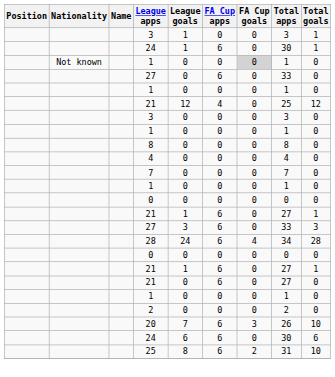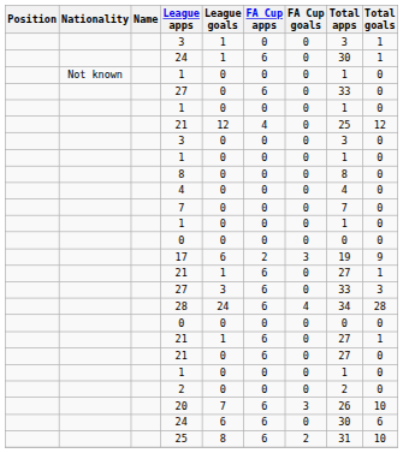 <table class="wikitable sortable" style="text-align:center">
 <tr>
 <th>Position</th>
 <th>Nationality</th>
 <th>Name</th>
 <th><a href='#'>League</a><br>apps</th>
 <th>League<br>goals</th>
 <th><a href='#'>FA Cup</a><br>apps</th>
 <th>FA  Cup<br>goals</th>
 <th>Total<br>apps</th>
 <th>Total<br>goals</th>
 </tr>
 <tr>
 <td></td>
 <td></td>
 <td align="left"></td>
 <td>3</td>
 <td>1</td>
 <td>0</td>
 <td>0</td>
 <td>3</td>
 <td>1</td>
 </tr>
 <tr>
 <td></td>
 <td></td>
 <td align="left"></td>
 <td>24</td>
 <td>1</td>
 <td>6</td>
 <td>0</td>
 <td>30</td>
 <td>1</td>
 </tr>
 <tr>
 <td></td>
 <td>Not known</td>
 <td align="left"> </td>
 <td>1</td>
 <td>0</td>
 <td>0</td>
-<td style="background: lightgrey;">0</td>
+<td>0</td>
 <td>1</td>
 <td>0</td>
 </tr>
 <tr>
 <td></td>
 <td></td>
 <td align="left"></td>
 <td>27</td>
 <td>0</td>
 <td>6</td>
 <td>0</td>
 <td>33</td>
 <td>0</td>
 </tr>
 <tr>
 <td></td>
 <td></td>
 <td align="left"></td>
 <td>1</td>
 <td>0</td>
 <td>0</td>
 <td>0</td>
 <td>1</td>
 <td>0</td>
 </tr>
 <tr>
 <td></td>
 <td></td>
 <td align="left"></td>
 <td>21</td>
 <td>12</td>
 <td>4</td>
 <td>0</td>
 <td>25</td>
 <td>12</td>
 </tr>
 <tr>
 <td></td>
 <td></td>
 <td align="left"></td>
 <td>3</td>
 <td>0</td>
 <td>0</td>
 <td>0</td>
 <td>3</td>
 <td>0</td>
 </tr>
 <tr>
 <td></td>
 <td></td>
 <td align="left"></td>
 <td>1</td>
 <td>0</td>
 <td>0</td>
 <td>0</td>
 <td>1</td>
 <td>0</td>
 </tr>
 <tr>
 <td></td>
 <td></td>
 <td align="left"></td>
 <td>8</td>
 <td>0</td>
 <td>0</td>
 <td>0</td>
 <td>8</td>
 <td>0</td>
 </tr>
 <tr>
 <td></td>
 <td></td>
 <td align="left"></td>
 <td>4</td>
 <td>0</td>
 <td>0</td>
 <td>0</td>
 <td>4</td>
 <td>0</td>
 </tr>
 <tr>
 <td></td>
 <td></td>
 <td align="left"></td>
 <td>7</td>
 <td>0</td>
 <td>0</td>
 <td>0</td>
 <td>7</td>
 <td>0</td>
 </tr>
 <tr>
 <td></td>
 <td></td>
 <td align="left"></td>
 <td>1</td>
 <td>0</td>
 <td>0</td>
 <td>0</td>
 <td>1</td>
 <td>0</td>
 </tr>
 <tr>
 <td></td>
 <td></td>
 <td align="left"></td>
 <td>0</td>
 <td>0</td>
 <td>0</td>
 <td>0</td>
 <td>0</td>
 <td>0</td>
+</tr>
+<tr>
+<td></td>
+<td></td>
+<td align="left"></td>
+<td>17</td>
+<td>6</td>
+<td>2</td>
+<td>3</td>
+<td>19</td>
+<td>9</td>
 </tr>
 <tr>
 <td></td>
 <td></td>
 <td align="left"></td>
 <td>21</td>
 <td>1</td>
 <td>6</td>
 <td>0</td>
 <td>27</td>
 <td>1</td>
 </tr>
 <tr>
 <td></td>
 <td></td>
 <td align="left"></td>
 <td>27</td>
 <td>3</td>
 <td>6</td>
 <td>0</td>
 <td>33</td>
 <td>3</td>
 </tr>
 <tr>
 <td></td>
 <td></td>
 <td align="left"></td>
 <td>28</td>
 <td>24</td>
 <td>6</td>
 <td>4</td>
 <td>34</td>
 <td>28</td>
 </tr>
 <tr>
 <td></td>
 <td></td>
 <td align="left"></td>
 <td>0</td>
 <td>0</td>
 <td>0</td>
 <td>0</td>
 <td>0</td>
 <td>0</td>
 </tr>
 <tr>
 <td></td>
 <td></td>
 <td align="left"></td>
 <td>21</td>
 <td>1</td>
 <td>6</td>
 <td>0</td>
 <td>27</td>
 <td>1</td>
 </tr>
 <tr>
 <td></td>
 <td></td>
 <td align="left"></td>
 <td>21</td>
 <td>0</td>
 <td>6</td>
 <td>0</td>
 <td>27</td>
 <td>0</td>
 </tr>
 <tr>
 <td></td>
 <td></td>
 <td align="left"> </td>
 <td>1</td>
 <td>0</td>
 <td>0</td>
 <td>0</td>
 <td>1</td>
 <td>0</td>
 </tr>
 <tr>
 <td></td>
 <td></td>
 <td align="left"></td>
 <td>2</td>
 <td>0</td>
 <td>0</td>
 <td>0</td>
 <td>2</td>
 <td>0</td>
 </tr>
 <tr>
 <td></td>
 <td></td>
 <td align="left"></td>
 <td>20</td>
 <td>7</td>
 <td>6</td>
 <td>3</td>
 <td>26</td>
 <td>10</td>
 </tr>
 <tr>
 <td></td>
 <td></td>
 <td align="left"></td>
 <td>24</td>
 <td>6</td>
 <td>6</td>
 <td>0</td>
 <td>30</td>
 <td>6</td>
 </tr>
 <tr>
 <td></td>
 <td></td>
 <td align="left"></td>
 <td>25</td>
 <td>8</td>
 <td>6</td>
 <td>2</td>
 <td>31</td>
 <td>10</td>
 </tr>
 <tr>
 </tr>
 </table>
